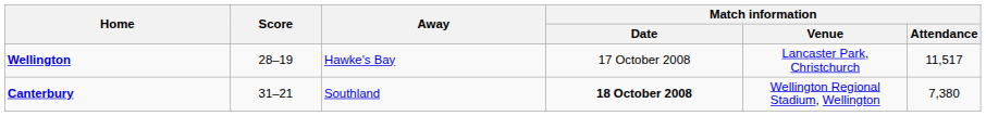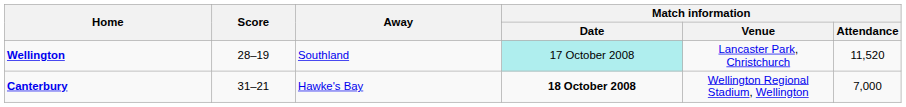 <table class="wikitable" style="text-align:center" width=100%>
 <tr>
 <th rowspan=2 width=25%>Home</th>
 <th rowspan=2 width=10%>Score</th>
 <th rowspan=2 width=25%>Away</th>
 <th colspan=6>Match information</th>
 </tr>
 <tr>
 <th width=22%>Date</th>
 <th width=22%>Venue</th>
 <th width=22%>Attendance</th>
 </tr>
 <tr>
 <td style="text-align:left"><strong><a href='#'>Wellington</a></strong></td>
 <td>28–19</td>
-<td style="text-align:left"><a href='#'>Hawke's Bay</a></td>
-<td>17 October 2008</td>
+<td style="text-align:left"><a href='#'>Southland</a></td>
+<td style="background: paleturquoise;">17 October 2008</td>
 <td><a href='#'>Lancaster Park</a>, <a href='#'>Christchurch</a></td>
-<td>11,517</td>
+<td>11,520</td>
 </tr>
 <tr>
 <td style="text-align:left"><strong><a href='#'>Canterbury</a></strong></td>
 <td>31–21</td>
-<td style="text-align:left"><a href='#'>Southland</a></td>
+<td style="text-align:left"><a href='#'>Hawke's Bay</a></td>
 <td><strong>18 October 2008</strong></td>
 <td><a href='#'>Wellington Regional Stadium</a>, <a href='#'>Wellington</a></td>
-<td>7,380</td>
+<td>7,000</td>
 </tr>
 </table>
